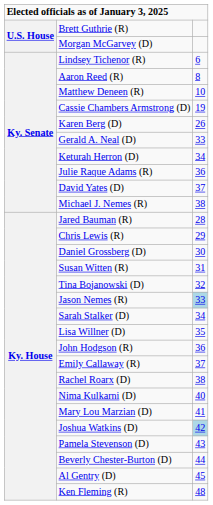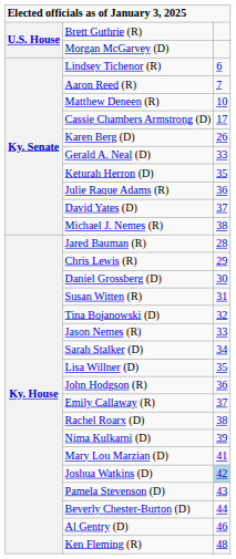 <table class=wikitable>
 <tr>
 <td colspan="3"><strong>Elected officials as of January 3, 2025</strong></td>
 </tr>
 <tr>
 <th rowspan=2><a href='#'>U.S. House</a></th>
 <td><a href='#'>Brett Guthrie</a> (R)</td>
 <td></td>
 </tr>
 <tr>
 <td><a href='#'>Morgan McGarvey</a> (D)</td>
 <td></td>
 </tr>
 <tr>
 <th rowspan=10><a href='#'>Ky. Senate</a></th>
 <td><a href='#'>Lindsey Tichenor</a> (R)</td>
 <td><a href='#'>6</a></td>
 </tr>
 <tr>
 <td><a href='#'>Aaron Reed</a> (R)</td>
-<td><a href='#'>8</a></td>
+<td><a href='#'>7</a></td>
 </tr>
 <tr>
 <td><a href='#'>Matthew Deneen</a> (R)</td>
 <td><a href='#'>10</a></td>
 </tr>
 <tr>
 <td><a href='#'>Cassie Chambers Armstrong</a> (D)</td>
-<td><a href='#'>19</a></td>
+<td><a href='#'>17</a></td>
 </tr>
 <tr>
 <td><a href='#'>Karen Berg</a> (D)</td>
 <td><a href='#'>26</a></td>
 </tr>
 <tr>
 <td><a href='#'>Gerald A. Neal</a> (D)</td>
 <td><a href='#'>33</a></td>
 </tr>
 <tr>
 <td><a href='#'>Keturah Herron</a> (D)</td>
-<td><a href='#'>34</a></td>
+<td><a href='#'>35</a></td>
 </tr>
 <tr>
 <td><a href='#'>Julie Raque Adams</a> (R)</td>
 <td><a href='#'>36</a></td>
 </tr>
 <tr>
 <td><a href='#'>David Yates</a> (D)</td>
 <td><a href='#'>37</a></td>
 </tr>
 <tr>
 <td><a href='#'>Michael J. Nemes</a> (R)</td>
 <td><a href='#'>38</a></td>
 </tr>
 <tr>
 <th rowspan=18><a href='#'>Ky. House</a></th>
 <td><a href='#'>Jared Bauman</a> (R)</td>
 <td><a href='#'>28</a></td>
 </tr>
 <tr>
 <td><a href='#'>Chris Lewis</a> (R)</td>
 <td><a href='#'>29</a></td>
 </tr>
 <tr>
 <td><a href='#'>Daniel Grossberg</a> (D)</td>
 <td><a href='#'>30</a></td>
 </tr>
 <tr>
 <td><a href='#'>Susan Witten</a> (R)</td>
 <td><a href='#'>31</a></td>
 </tr>
 <tr>
 <td><a href='#'>Tina Bojanowski</a> (D)</td>
 <td><a href='#'>32</a></td>
 </tr>
 <tr>
 <td><a href='#'>Jason Nemes</a> (R)</td>
-<td style="background: lightblue;"><a href='#'>33</a></td>
+<td><a href='#'>33</a></td>
 </tr>
 <tr>
 <td><a href='#'>Sarah Stalker</a> (D)</td>
 <td><a href='#'>34</a></td>
 </tr>
 <tr>
 <td><a href='#'>Lisa Willner</a> (D)</td>
 <td><a href='#'>35</a></td>
 </tr>
 <tr>
 <td><a href='#'>John Hodgson</a> (R)</td>
 <td><a href='#'>36</a></td>
 </tr>
 <tr>
 <td><a href='#'>Emily Callaway</a> (R)</td>
 <td><a href='#'>37</a></td>
 </tr>
 <tr>
 <td><a href='#'>Rachel Roarx</a> (D)</td>
 <td><a href='#'>38</a></td>
 </tr>
 <tr>
 <td><a href='#'>Nima Kulkarni</a> (D)</td>
-<td><a href='#'>40</a></td>
+<td><a href='#'>39</a></td>
 </tr>
 <tr>
 <td><a href='#'>Mary Lou Marzian</a> (D)</td>
 <td><a href='#'>41</a></td>
 </tr>
 <tr>
 <td><a href='#'>Joshua Watkins</a> (D)</td>
 <td style="background: lightblue;"><a href='#'>42</a></td>
 </tr>
 <tr>
 <td><a href='#'>Pamela Stevenson</a> (D)</td>
 <td><a href='#'>43</a></td>
 </tr>
 <tr>
 <td><a href='#'>Beverly Chester-Burton</a> (D)</td>
 <td><a href='#'>44</a></td>
 </tr>
 <tr>
 <td><a href='#'>Al Gentry</a> (D)</td>
-<td><a href='#'>45</a></td>
+<td><a href='#'>46</a></td>
 </tr>
 <tr>
 <td><a href='#'>Ken Fleming</a> (R)</td>
 <td><a href='#'>48</a></td>
 </tr>
 </table>
